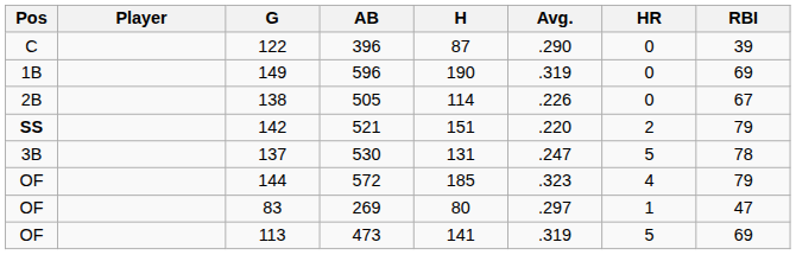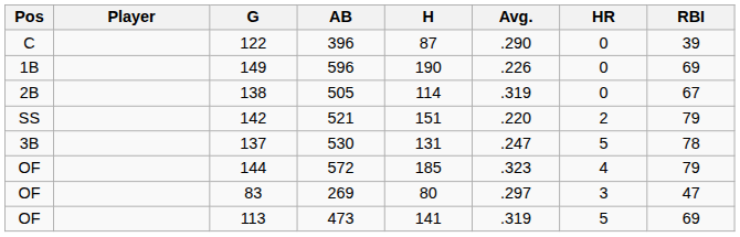 <table class="wikitable sortable">
 <tr>
 <th bgcolor="#DDDDFF" width="5%">Pos</th>
 <th bgcolor="#DDDDFF" width="16%">Player</th>
 <th bgcolor="#DDDDFF" width="9%">G</th>
 <th bgcolor="#DDDDFF" width="9%">AB</th>
 <th bgcolor="#DDDDFF" width="9%">H</th>
 <th bgcolor="#DDDDFF" width="9%">Avg.</th>
 <th bgcolor="#DDDDFF" width="9%">HR</th>
 <th bgcolor="#DDDDFF" width="9%">RBI</th>
 </tr>
 <tr align="center">
 <td>C</td>
 <td></td>
 <td>122</td>
 <td>396</td>
 <td>87</td>
 <td>.290</td>
 <td>0</td>
 <td>39</td>
 </tr>
 <tr align="center">
 <td>1B</td>
 <td></td>
 <td>149</td>
 <td>596</td>
 <td>190</td>
-<td>.319</td>
+<td>.226</td>
 <td>0</td>
 <td>69</td>
 </tr>
 <tr align="center">
 <td>2B</td>
 <td></td>
 <td>138</td>
 <td>505</td>
 <td>114</td>
-<td>.226</td>
+<td>.319</td>
 <td>0</td>
 <td>67</td>
 </tr>
 <tr align="center">
-<td><strong>SS</strong></td>
+<td>SS</td>
 <td></td>
 <td>142</td>
 <td>521</td>
 <td>151</td>
 <td>.220</td>
 <td>2</td>
 <td>79</td>
 </tr>
 <tr align="center">
 <td>3B</td>
 <td></td>
 <td>137</td>
 <td>530</td>
 <td>131</td>
 <td>.247</td>
 <td>5</td>
 <td>78</td>
 </tr>
 <tr align="center">
 <td>OF</td>
 <td></td>
 <td>144</td>
 <td>572</td>
 <td>185</td>
 <td>.323</td>
 <td>4</td>
 <td>79</td>
 </tr>
 <tr align="center">
 <td>OF</td>
 <td></td>
 <td>83</td>
 <td>269</td>
 <td>80</td>
 <td>.297</td>
-<td>1</td>
+<td>3</td>
 <td>47</td>
 </tr>
 <tr align="center">
 <td>OF</td>
 <td></td>
 <td>113</td>
 <td>473</td>
 <td>141</td>
 <td>.319</td>
 <td>5</td>
 <td>69</td>
 </tr>
 </table>
